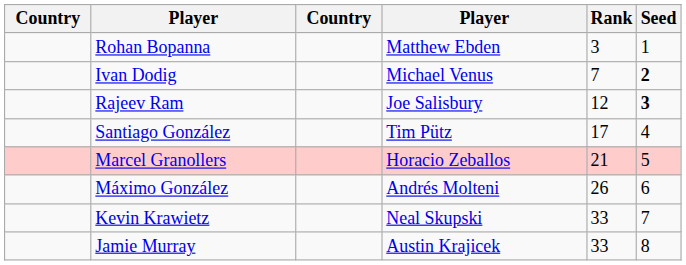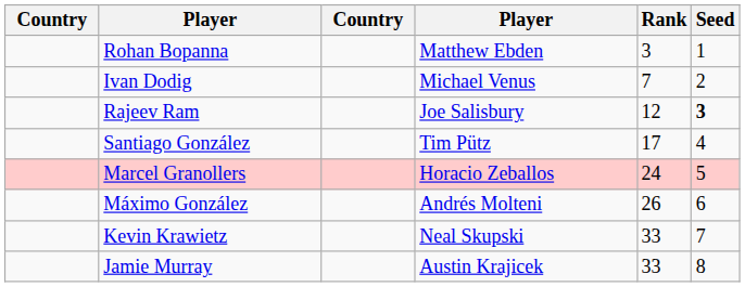 <table class="sortable wikitable">
 <tr>
 <th width="70">Country</th>
 <th width="175">Player</th>
 <th width="70">Country</th>
 <th width="175">Player</th>
 <th>Rank</th>
 <th>Seed</th>
 </tr>
 <tr>
 <td></td>
 <td><a href='#'>Rohan Bopanna</a></td>
 <td></td>
 <td><a href='#'>Matthew Ebden</a></td>
 <td>3</td>
 <td>1</td>
 </tr>
 <tr>
 <td></td>
 <td><a href='#'>Ivan Dodig</a></td>
 <td></td>
 <td><a href='#'>Michael Venus</a></td>
 <td>7</td>
-<td><strong>2</strong></td>
+<td>2</td>
 </tr>
 <tr>
 <td></td>
 <td><a href='#'>Rajeev Ram</a></td>
 <td></td>
 <td><a href='#'>Joe Salisbury</a></td>
 <td>12</td>
 <td><strong>3</strong></td>
 </tr>
 <tr>
 <td></td>
 <td><a href='#'>Santiago González</a></td>
 <td></td>
 <td><a href='#'>Tim Pütz</a></td>
 <td>17</td>
 <td>4</td>
 </tr>
 <tr bgcolor=#fcc>
 <td></td>
 <td><a href='#'>Marcel Granollers</a></td>
 <td></td>
 <td><a href='#'>Horacio Zeballos</a></td>
-<td>21</td>
+<td>24</td>
 <td>5</td>
 </tr>
 <tr>
 <td></td>
 <td><a href='#'>Máximo González</a></td>
 <td></td>
 <td><a href='#'>Andrés Molteni</a></td>
 <td>26</td>
 <td>6</td>
 </tr>
 <tr>
 <td></td>
 <td><a href='#'>Kevin Krawietz</a></td>
 <td></td>
 <td><a href='#'>Neal Skupski</a></td>
 <td>33</td>
 <td>7</td>
 </tr>
 <tr>
 <td></td>
 <td><a href='#'>Jamie Murray</a></td>
 <td></td>
 <td><a href='#'>Austin Krajicek</a></td>
 <td>33</td>
 <td>8</td>
 </tr>
 </table>
